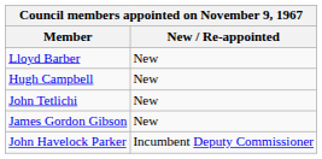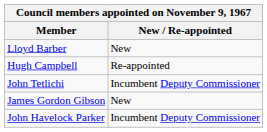 <table class="wikitable" align=right>
 <tr>
 <th colspan="4">Council members appointed on November 9, 1967</th>
 </tr>
 <tr>
 <th>Member</th>
 <th>New / Re-appointed</th>
 </tr>
 <tr>
 <td><a href='#'>Lloyd Barber</a></td>
 <td>New</td>
 </tr>
 <tr>
 <td><a href='#'>Hugh Campbell</a></td>
-<td>New</td>
+<td>Re-appointed</td>
 </tr>
 <tr>
 <td><a href='#'>John Tetlichi</a></td>
-<td>New</td>
+<td>Incumbent <a href='#'>Deputy Commissioner</a></td>
 </tr>
 <tr>
 <td><a href='#'>James Gordon Gibson</a></td>
 <td>New</td>
 </tr>
 <tr>
 <td><a href='#'>John Havelock Parker</a></td>
 <td>Incumbent <a href='#'>Deputy Commissioner</a></td>
 </tr>
 </table>
